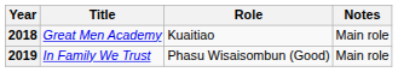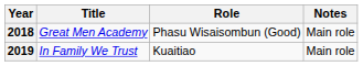 <table class="wikitable plainrowheaders sortable">
 <tr>
 <th scope="col">Year</th>
 <th scope="col">Title</th>
 <th scope="col">Role</th>
 <th class="unsortable">Notes</th>
 </tr>
 <tr>
 <th scope="row">2018</th>
 <td><em><a href='#'>Great Men Academy</a></em></td>
-<td>Kuaitiao</td>
+<td>Phasu Wisaisombun (Good)</td>
 <td>Main role</td>
 </tr>
 <tr>
 <th scope="row">2019</th>
 <td><em><a href='#'>In Family We Trust</a></em></td>
-<td>Phasu Wisaisombun (Good)</td>
+<td>Kuaitiao</td>
 <td>Main role</td>
 </tr>
 </table>
